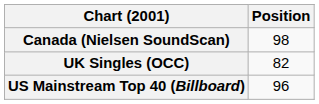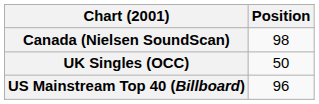 <table class="wikitable sortable plainrowheaders" style="text-align:center">
 <tr>
 <th scope="col">Chart (2001)</th>
 <th scope="col">Position</th>
 </tr>
 <tr>
 <th scope="row">Canada (Nielsen SoundScan)</th>
 <td>98</td>
 </tr>
 <tr>
 <th scope="row">UK Singles (OCC)</th>
-<td>82</td>
+<td>50</td>
 </tr>
 <tr>
 <th scope="row">US Mainstream Top 40 (<em>Billboard</em>)</th>
 <td>96</td>
 </tr>
 </table>
